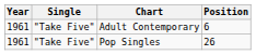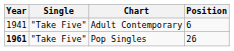 <table class="wikitable">
 <tr>
 <th align="left">Year</th>
 <th align="left">Single</th>
 <th align="left">Chart</th>
 <th align="left">Position</th>
 </tr>
 <tr>
-<td align="left">1961</td>
+<td align="left">1941</td>
 <td align="left">"Take Five"</td>
 <td align="left">Adult Contemporary</td>
 <td align="left">6</td>
 </tr>
 <tr>
-<td align="left">1961</td>
+<td align="left"><strong>1961</strong></td>
 <td align="left">"Take Five"</td>
 <td align="left">Pop Singles</td>
 <td align="left">26</td>
 </tr>
 </table>
